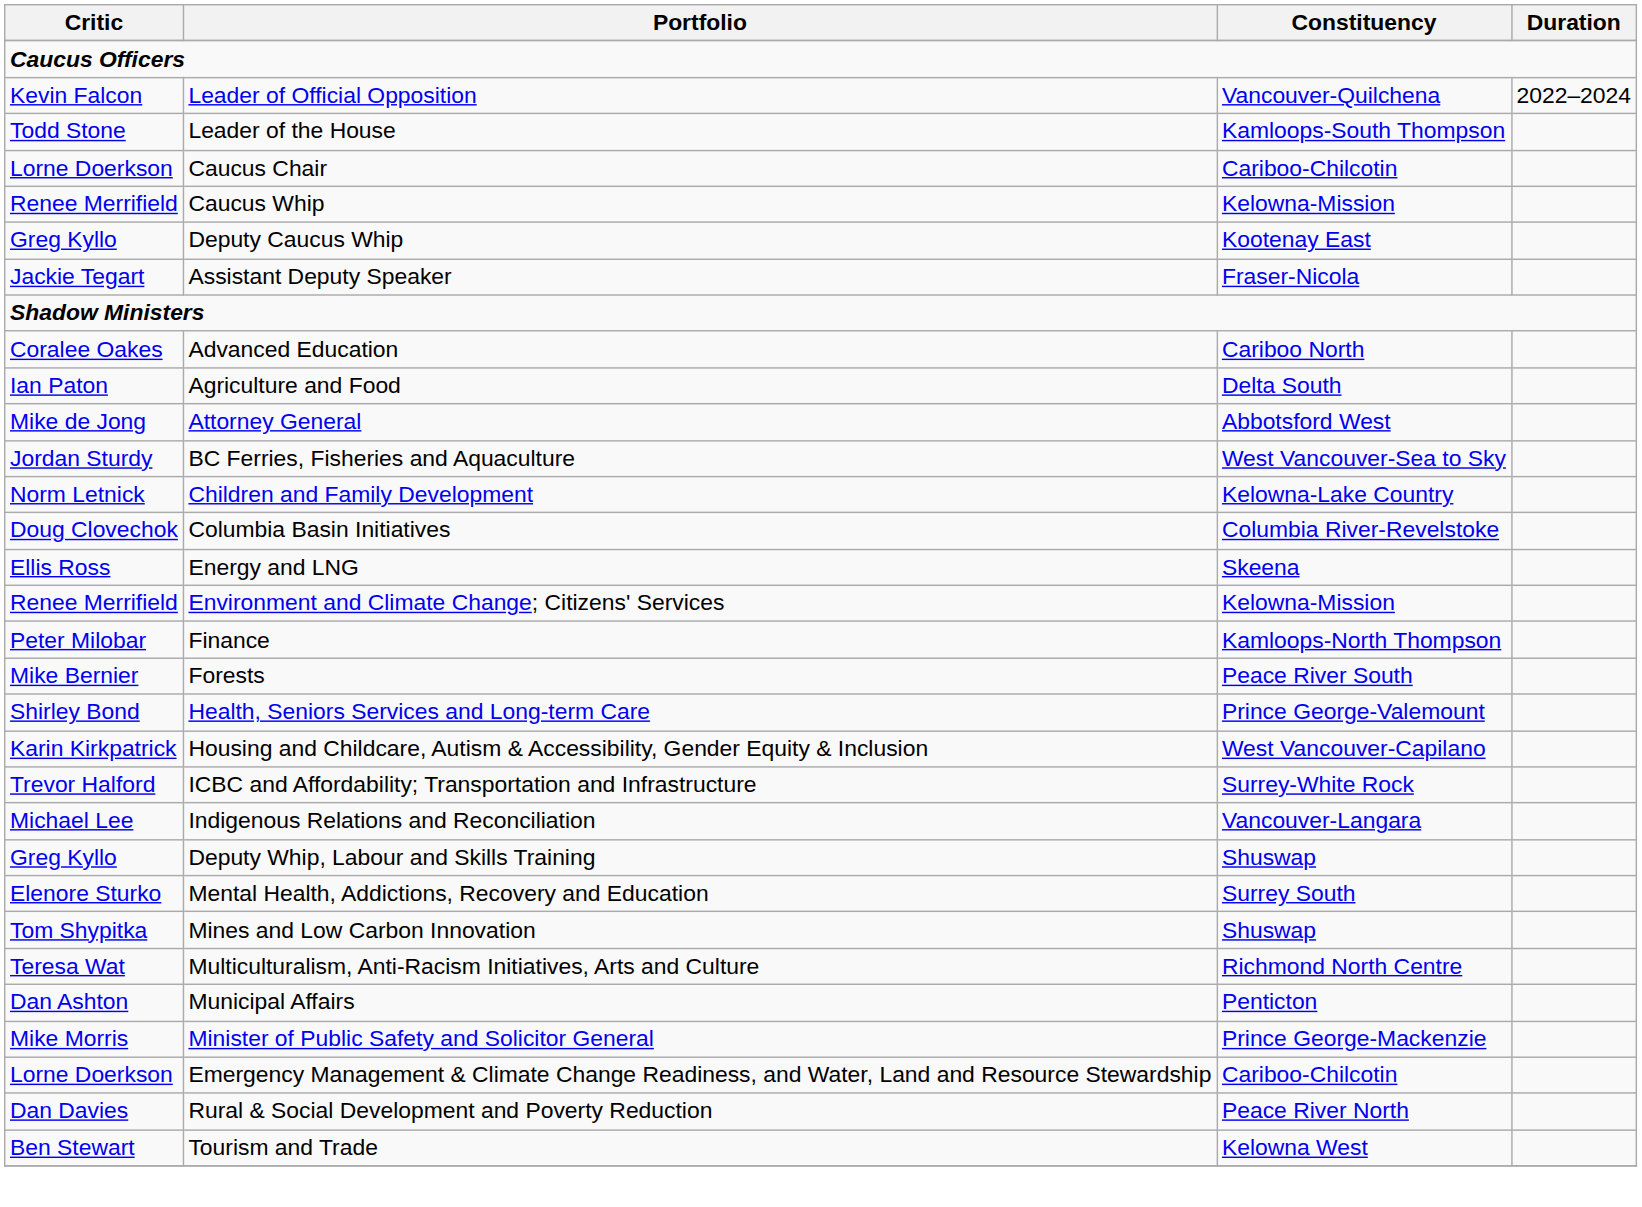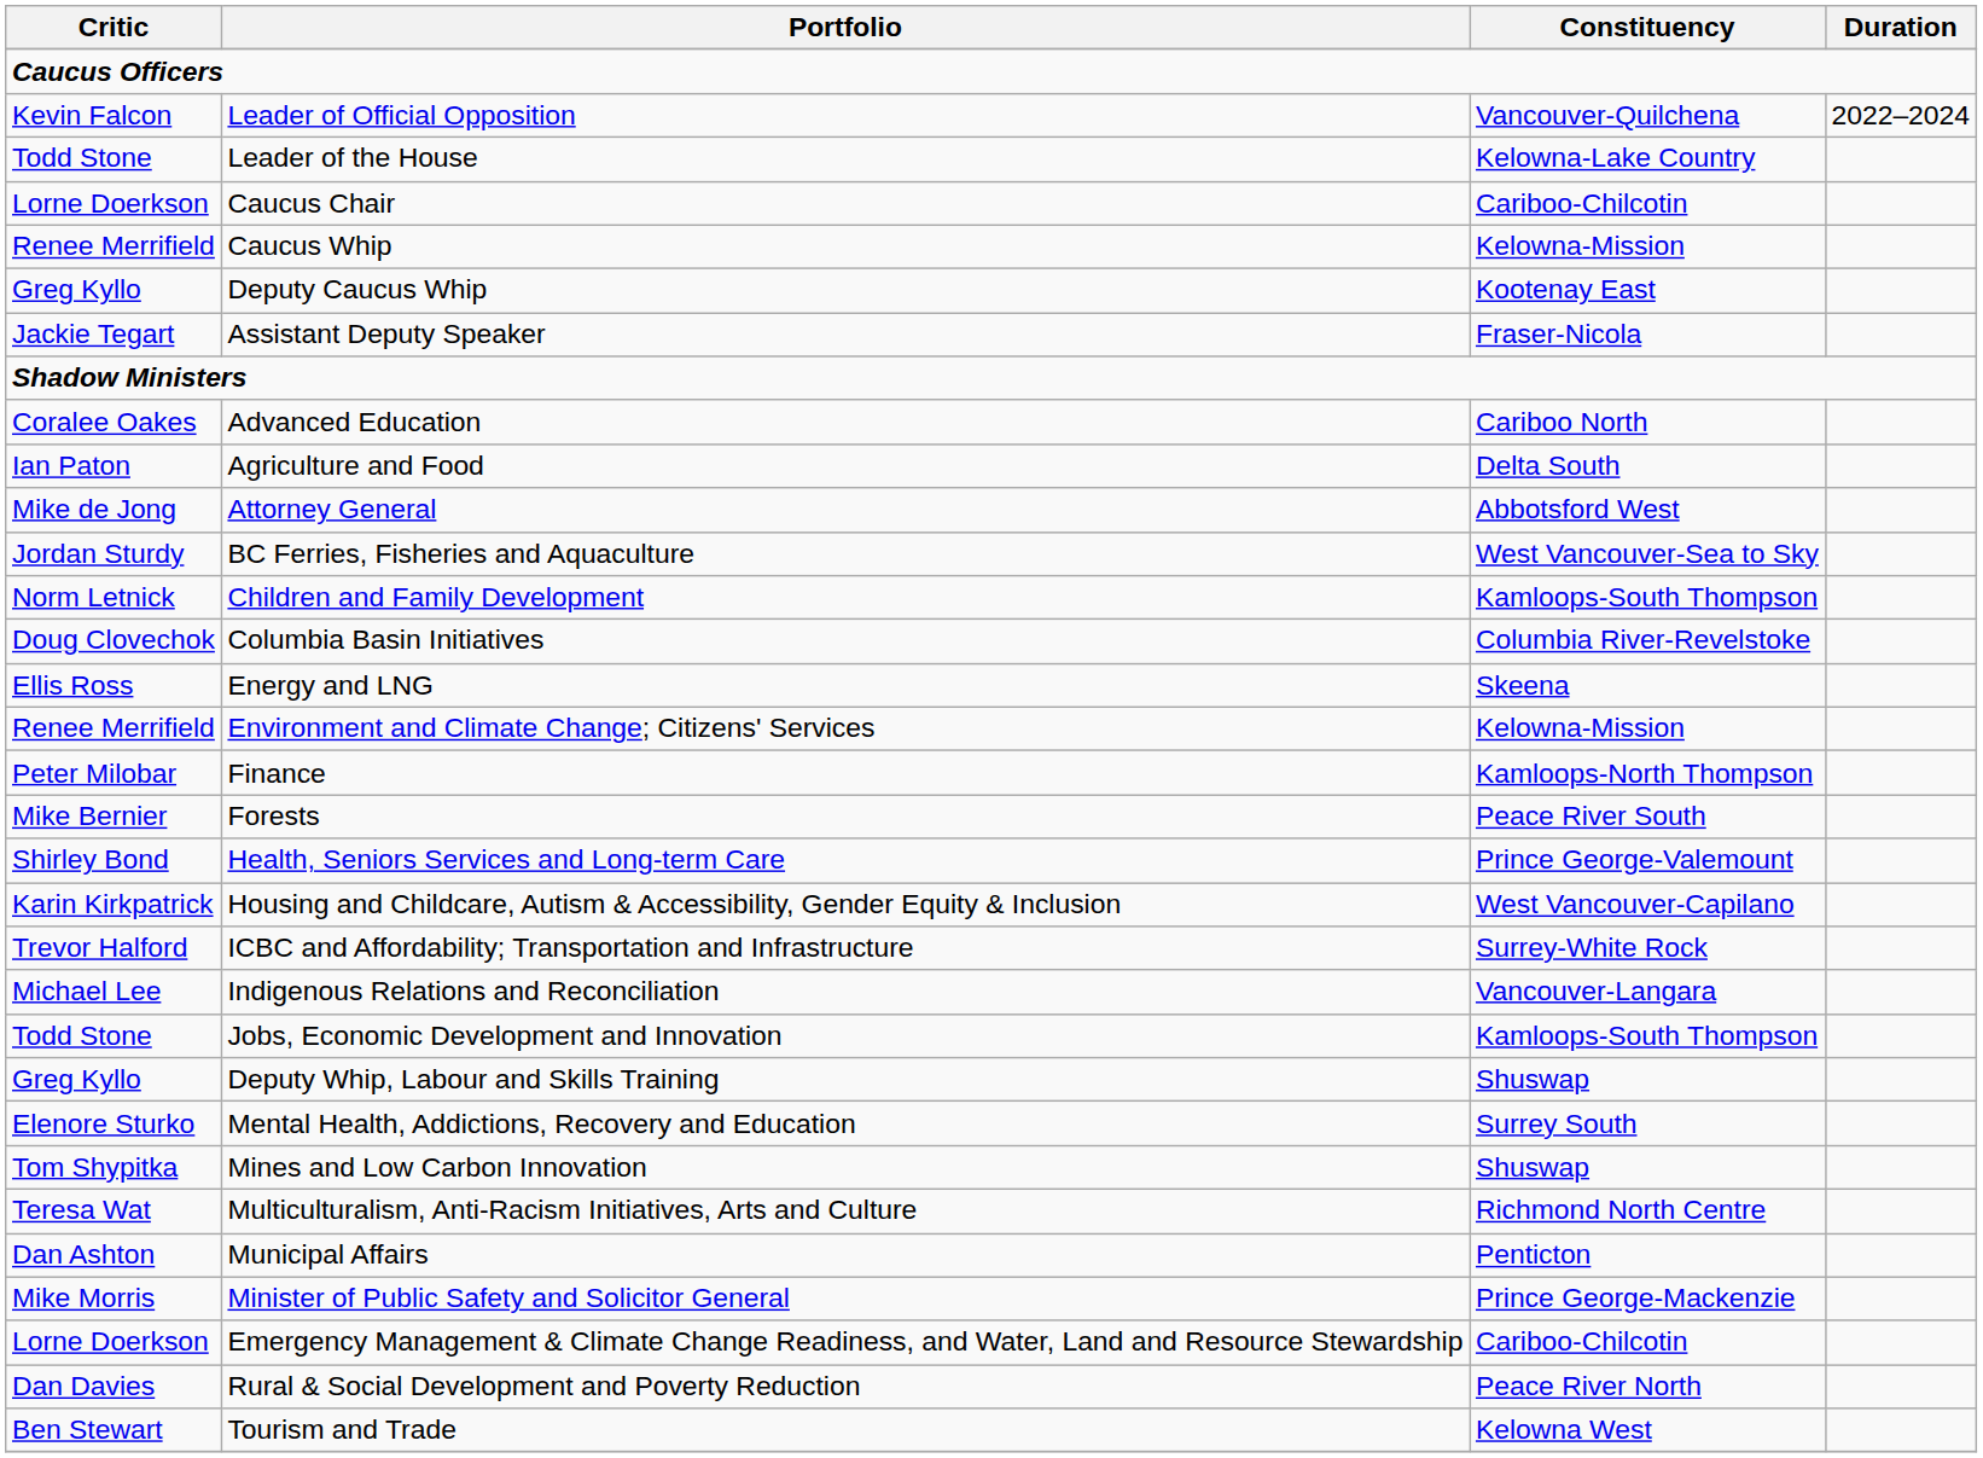 <table class="wikitable">
 <tr>
 <th><strong>Critic</strong></th>
 <th><strong>Portfolio</strong></th>
 <th><strong>Constituency</strong></th>
 <th><strong>Duration</strong></th>
 </tr>
 <tr>
 </tr>
 <tr>
 <td colspan="4"><strong><em>Caucus Officers</em></strong></td>
 </tr>
 <tr>
 <td><a href='#'>Kevin Falcon</a></td>
 <td><a href='#'>Leader of Official Opposition</a></td>
 <td><a href='#'>Vancouver-Quilchena</a></td>
 <td>2022–2024</td>
 </tr>
 <tr>
 <td><a href='#'>Todd Stone</a></td>
 <td>Leader of the House</td>
-<td><a href='#'>Kamloops-South Thompson</a></td>
+<td><a href='#'>Kelowna-Lake Country</a></td>
 <td></td>
 </tr>
 <tr>
 <td><a href='#'>Lorne Doerkson</a></td>
 <td>Caucus Chair</td>
 <td><a href='#'>Cariboo-Chilcotin</a></td>
 <td></td>
 </tr>
 <tr>
 <td><a href='#'>Renee Merrifield</a></td>
 <td>Caucus Whip</td>
 <td><a href='#'>Kelowna-Mission</a></td>
 <td></td>
 </tr>
 <tr>
 <td><a href='#'>Greg Kyllo</a></td>
 <td>Deputy Caucus Whip</td>
 <td><a href='#'>Kootenay East</a></td>
 <td></td>
 </tr>
 <tr>
 <td><a href='#'>Jackie Tegart</a></td>
 <td>Assistant Deputy Speaker</td>
 <td><a href='#'>Fraser-Nicola</a></td>
 <td></td>
 </tr>
 <tr>
 <td colspan="4"><strong><em>Shadow Ministers</em></strong></td>
 </tr>
 <tr>
 <td><a href='#'>Coralee Oakes</a></td>
 <td>Advanced Education</td>
 <td><a href='#'>Cariboo North</a></td>
 <td></td>
 </tr>
 <tr>
 <td><a href='#'>Ian Paton</a></td>
 <td>Agriculture and Food</td>
 <td><a href='#'>Delta South</a></td>
 <td></td>
 </tr>
 <tr>
 <td><a href='#'>Mike de Jong</a></td>
 <td><a href='#'>Attorney General</a></td>
 <td><a href='#'>Abbotsford West</a></td>
 <td></td>
 </tr>
 <tr>
 <td><a href='#'>Jordan Sturdy</a></td>
 <td>BC Ferries, Fisheries and Aquaculture</td>
 <td><a href='#'>West Vancouver-Sea to Sky</a></td>
 <td></td>
 </tr>
 <tr>
 <td><a href='#'>Norm Letnick</a></td>
 <td><a href='#'>Children and Family Development</a></td>
-<td><a href='#'>Kelowna-Lake Country</a></td>
+<td><a href='#'>Kamloops-South Thompson</a></td>
 <td></td>
 </tr>
 <tr>
 <td><a href='#'>Doug Clovechok</a></td>
 <td>Columbia Basin Initiatives</td>
 <td><a href='#'>Columbia River-Revelstoke</a></td>
 <td></td>
 </tr>
 <tr>
 <td><a href='#'>Ellis Ross</a></td>
 <td>Energy and LNG</td>
 <td><a href='#'>Skeena</a></td>
 <td></td>
 </tr>
 <tr>
 <td><a href='#'>Renee Merrifield</a></td>
 <td><a href='#'>Environment and Climate Change</a>; Citizens' Services</td>
 <td><a href='#'>Kelowna-Mission</a></td>
 <td></td>
 </tr>
 <tr>
 <td><a href='#'>Peter Milobar</a></td>
 <td>Finance</td>
 <td><a href='#'>Kamloops-North Thompson</a></td>
 <td></td>
 </tr>
 <tr>
 <td><a href='#'>Mike Bernier</a></td>
 <td>Forests</td>
 <td><a href='#'>Peace River South</a></td>
 <td></td>
 </tr>
 <tr>
 <td><a href='#'>Shirley Bond</a></td>
 <td><a href='#'>Health, Seniors Services and Long-term Care</a></td>
 <td><a href='#'>Prince George-Valemount</a></td>
 <td></td>
 </tr>
 <tr>
 <td><a href='#'>Karin Kirkpatrick</a></td>
 <td>Housing and Childcare, Autism & Accessibility, Gender Equity & Inclusion</td>
 <td><a href='#'>West Vancouver-Capilano</a></td>
 <td></td>
 </tr>
 <tr>
 <td><a href='#'>Trevor Halford</a></td>
 <td>ICBC and Affordability; Transportation and Infrastructure</td>
 <td><a href='#'>Surrey-White Rock</a></td>
 <td></td>
 </tr>
 <tr>
 <td><a href='#'>Michael Lee</a></td>
 <td>Indigenous Relations and Reconciliation</td>
 <td><a href='#'>Vancouver-Langara</a></td>
+<td></td>
+</tr>
+<tr>
+<td><a href='#'>Todd Stone</a></td>
+<td>Jobs, Economic Development and Innovation</td>
+<td><a href='#'>Kamloops-South Thompson</a></td>
 <td></td>
 </tr>
 <tr>
 <td><a href='#'>Greg Kyllo</a></td>
 <td>Deputy Whip, Labour and Skills Training</td>
 <td><a href='#'>Shuswap</a></td>
 <td></td>
 </tr>
 <tr>
 <td><a href='#'>Elenore Sturko</a></td>
 <td>Mental Health, Addictions, Recovery and Education</td>
 <td><a href='#'>Surrey South</a></td>
 <td></td>
 </tr>
 <tr>
 <td><a href='#'>Tom Shypitka</a></td>
 <td>Mines and Low Carbon Innovation</td>
 <td><a href='#'>Shuswap</a></td>
 <td></td>
 </tr>
 <tr>
 <td><a href='#'>Teresa Wat</a></td>
 <td>Multiculturalism, Anti-Racism Initiatives, Arts and Culture</td>
 <td><a href='#'>Richmond North Centre</a></td>
 <td></td>
 </tr>
 <tr>
 <td><a href='#'>Dan Ashton</a></td>
 <td>Municipal Affairs</td>
 <td><a href='#'>Penticton</a></td>
 <td></td>
 </tr>
 <tr>
 <td><a href='#'>Mike Morris</a></td>
 <td><a href='#'>Minister of Public Safety and Solicitor General</a></td>
 <td><a href='#'>Prince George-Mackenzie</a></td>
 <td></td>
 </tr>
 <tr>
 <td><a href='#'>Lorne Doerkson</a></td>
 <td>Emergency Management & Climate Change Readiness, and Water, Land and Resource Stewardship</td>
 <td><a href='#'>Cariboo-Chilcotin</a></td>
 <td></td>
 </tr>
 <tr>
 <td><a href='#'>Dan Davies</a></td>
 <td>Rural & Social Development and Poverty Reduction</td>
 <td><a href='#'>Peace River North</a></td>
 <td></td>
 </tr>
 <tr>
 <td><a href='#'>Ben Stewart</a></td>
 <td>Tourism and Trade</td>
 <td><a href='#'>Kelowna West</a></td>
 <td></td>
 </tr>
 <tr>
 </tr>
 </table>
